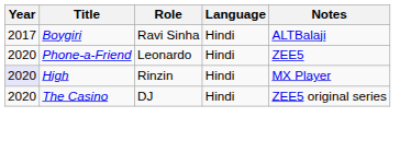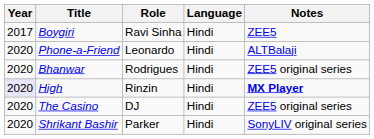 <table class="wikitable sortable">
 <tr>
 <th>Year</th>
 <th>Title</th>
 <th>Role</th>
 <th>Language</th>
 <th>Notes</th>
 </tr>
 <tr>
 <td>2017</td>
 <td><em><a href='#'>Boygiri</a></em></td>
 <td>Ravi Sinha</td>
 <td>Hindi</td>
-<td><a href='#'>ALTBalaji</a></td>
+<td><a href='#'>ZEE5</a></td>
 </tr>
 <tr>
 <td>2020</td>
 <td><em><a href='#'>Phone-a-Friend</a></em></td>
 <td>Leonardo</td>
 <td>Hindi</td>
-<td><a href='#'>ZEE5</a></td>
+<td><a href='#'>ALTBalaji</a></td>
+</tr>
+<tr>
+<td>2020</td>
+<td><em><a href='#'>Bhanwar</a></em></td>
+<td>Rodrigues</td>
+<td>Hindi</td>
+<td><a href='#'>ZEE5</a> original series</td>
 </tr>
 <tr>
 <td style="background: lavender;">2020</td>
 <td><em><a href='#'>High</a></em></td>
 <td>Rinzin</td>
 <td>Hindi</td>
-<td><a href='#'>MX Player</a></td>
+<td><strong><a href='#'>MX Player</a></strong></td>
 </tr>
 <tr>
 <td>2020</td>
 <td><em><a href='#'>The Casino</a></em></td>
 <td>DJ</td>
 <td>Hindi</td>
 <td><a href='#'>ZEE5</a> original series</td>
 </tr>
+<tr>
+<td>2020</td>
+<td><em><a href='#'>Shrikant Bashir</a></em></td>
+<td>Parker</td>
+<td>Hindi</td>
+<td><a href='#'>SonyLIV</a> original series</td>
+</tr>
 </table>
